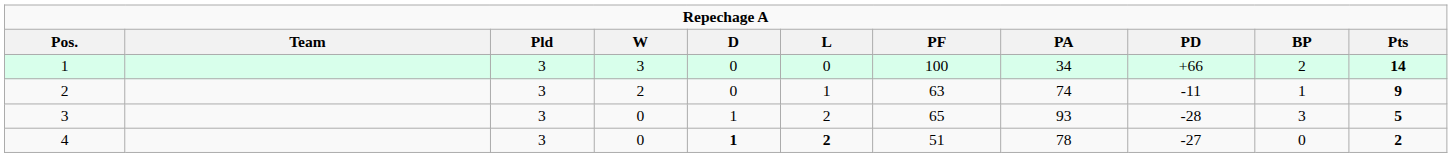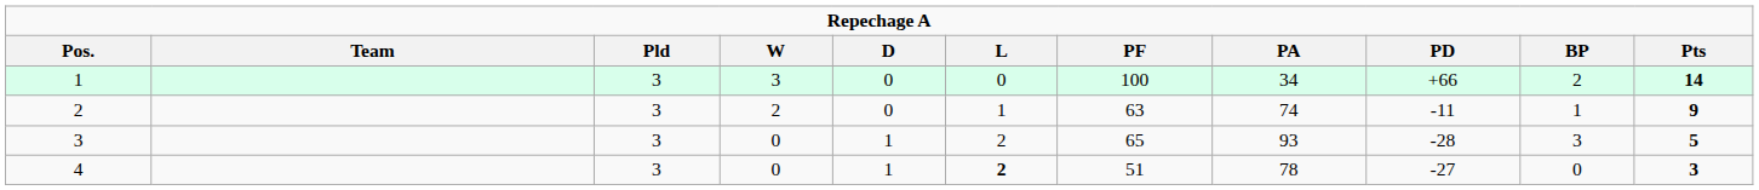 <table class="wikitable sortable" style="float:left; margin-right:15px; text-align: center;" width=75%>
 <tr>
 <td colspan=15><div><strong>Repechage A</strong></div></td>
 </tr>
 <tr>
 <th width="20">Pos.</th>
 <th width="100">Team</th>
 <th width="20">Pld</th>
 <th width="20">W</th>
 <th width="20">D</th>
 <th width="20">L</th>
 <th width="30">PF</th>
 <th width="30">PA</th>
 <th width="30">PD</th>
 <th width="20">BP</th>
 <th width="20">Pts</th>
 </tr>
 <tr bgcolor=#d8ffeb align=center>
 <td>1</td>
 <td align=left></td>
 <td>3</td>
 <td>3</td>
 <td>0</td>
 <td>0</td>
 <td>100</td>
 <td>34</td>
 <td>+66</td>
 <td>2</td>
 <td><strong>14</strong></td>
 </tr>
 <tr>
 <td>2</td>
 <td align=left></td>
 <td>3</td>
 <td>2</td>
 <td>0</td>
 <td>1</td>
 <td>63</td>
 <td>74</td>
 <td>-11</td>
 <td>1</td>
 <td><strong>9</strong></td>
 </tr>
 <tr>
 <td>3</td>
 <td align=left></td>
 <td>3</td>
 <td>0</td>
 <td>1</td>
 <td>2</td>
 <td>65</td>
 <td>93</td>
 <td>-28</td>
 <td>3</td>
 <td><strong>5</strong></td>
 </tr>
 <tr>
 <td>4</td>
 <td align=left></td>
 <td>3</td>
 <td>0</td>
-<td><strong>1</strong></td>
+<td>1</td>
 <td><strong>2</strong></td>
 <td>51</td>
 <td>78</td>
 <td>-27</td>
 <td>0</td>
-<td><strong>2</strong></td>
+<td><strong>3</strong></td>
 </tr>
 </table>
